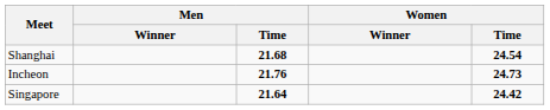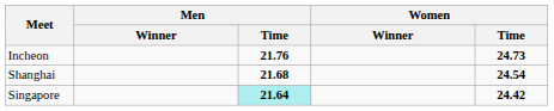 <table class="wikitable">
 <tr>
 <th width=80 rowspan=2>Meet</th>
 <th colspan=2>Men</th>
 <th colspan=2>Women</th>
 </tr>
 <tr>
 <th width=200>Winner</th>
 <th width=85>Time</th>
 <th width=200>Winner</th>
 <th width=85>Time</th>
 </tr>
 <tr>
+<td>Incheon</td>
+<td></td>
+<td align=center><strong>21.76</strong></td>
+<td></td>
+<td align=center><strong>24.73</strong></td>
+</tr>
+<tr>
 <td>Shanghai</td>
 <td></td>
 <td align=center><strong>21.68</strong></td>
 <td></td>
 <td align=center><strong>24.54</strong></td>
 </tr>
 <tr>
-<td>Incheon</td>
-<td></td>
-<td align=center><strong>21.76</strong></td>
-<td></td>
-<td align=center><strong>24.73</strong></td>
-</tr>
-<tr>
 <td>Singapore</td>
 <td></td>
-<td align=center><strong>21.64</strong></td>
+<td align=center style="background: paleturquoise;"><strong>21.64</strong></td>
 <td></td>
 <td align=center><strong>24.42</strong></td>
 </tr>
 </table>
